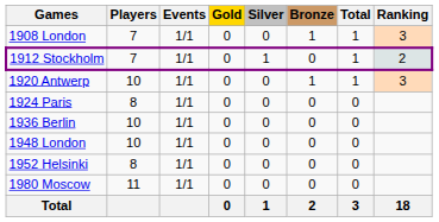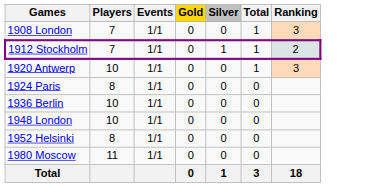 <table class="wikitable sortable" style="text-align:center">
 <tr>
 <th>Games</th>
 <th>Players</th>
 <th>Events</th>
 <th style="background-color:gold;">Gold</th>
 <th style="background-color:silver;">Silver</th>
-<th style="background-color:#c96;">Bronze</th>
 <th>Total</th>
 <th>Ranking</th>
 </tr>
 <tr>
 <td align=left><a href='#'>1908 London</a></td>
 <td>7</td>
 <td>1/1</td>
 <td>0</td>
 <td>0</td>
 <td>1</td>
-<td>1</td>
 <td bgcolor=ffdab9>3</td>
 </tr>
 <tr align=center style="border: 3px solid purple">
 <td align=left><a href='#'>1912 Stockholm</a></td>
 <td>7</td>
 <td>1/1</td>
 <td>0</td>
 <td>1</td>
-<td>0</td>
 <td>1</td>
 <td bgcolor=dce5e5>2</td>
 </tr>
 <tr>
 <td align=left><a href='#'>1920 Antwerp</a></td>
 <td>10</td>
 <td>1/1</td>
 <td>0</td>
 <td>0</td>
 <td>1</td>
-<td>1</td>
 <td bgcolor=ffdab9>3</td>
 </tr>
 <tr>
 <td align=left><a href='#'>1924 Paris</a></td>
 <td>8</td>
 <td>1/1</td>
-<td>0</td>
 <td>0</td>
 <td>0</td>
 <td>0</td>
 <td></td>
 </tr>
 <tr>
 <td align=left><a href='#'>1936 Berlin</a></td>
 <td>10</td>
 <td>1/1</td>
 <td>0</td>
 <td>0</td>
 <td>0</td>
-<td>0</td>
 <td></td>
 </tr>
 <tr>
 <td align=left><a href='#'>1948 London</a></td>
 <td>10</td>
 <td>1/1</td>
-<td>0</td>
 <td>0</td>
 <td>0</td>
 <td>0</td>
 <td></td>
 </tr>
 <tr>
 <td align=left><a href='#'>1952 Helsinki</a></td>
 <td>8</td>
 <td>1/1</td>
 <td>0</td>
 <td>0</td>
 <td>0</td>
-<td>0</td>
 <td></td>
 </tr>
 <tr>
 <td align=left><a href='#'>1980 Moscow</a></td>
 <td>11</td>
 <td>1/1</td>
-<td>0</td>
 <td>0</td>
 <td>0</td>
 <td>0</td>
 <td></td>
 </tr>
 <tr>
 <th>Total</th>
 <th></th>
 <th></th>
 <th>0</th>
 <th>1</th>
-<th>2</th>
 <th>3</th>
 <th>18</th>
 </tr>
 </table>
